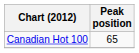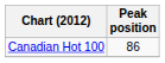 <table class="wikitable sortable">
 <tr>
 <th>Chart (2012)</th>
 <th>Peak<br>position</th>
 </tr>
 <tr>
 <td><a href='#'>Canadian Hot 100</a></td>
-<td align="center">65</td>
+<td align="center">86</td>
 </tr>
 <tr>
 </tr>
 </table>
